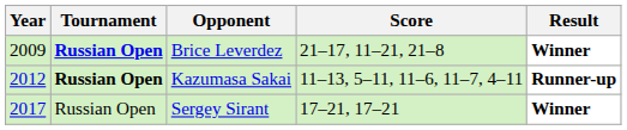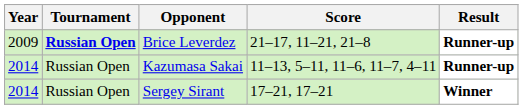 <table class="sortable wikitable" style="font-size: 90%;">
 <tr>
 <th>Year</th>
 <th>Tournament</th>
 <th>Opponent</th>
 <th>Score</th>
 <th>Result</th>
 </tr>
 <tr style="background:#D4F1C5">
 <td align="center">2009</td>
 <td align="left"><strong><a href='#'>Russian Open</a></strong></td>
 <td align="left"> <a href='#'>Brice Leverdez</a></td>
 <td align="left">21–17, 11–21, 21–8</td>
-<td style="text-align:left; background:white"> <strong>Winner</strong></td>
+<td style="text-align:left; background:white"> <strong>Runner-up</strong></td>
 </tr>
 <tr style="background:#D4F1C5">
-<td align="center"><a href='#'>2012</a></td>
-<td align="left"><strong>Russian Open</strong></td>
+<td align="center"><a href='#'>2014</a></td>
+<td align="left">Russian Open</td>
 <td align="left"> <a href='#'>Kazumasa Sakai</a></td>
 <td align="left">11–13, 5–11, 11–6, 11–7, 4–11</td>
 <td style="text-align:left; background:white"> <strong>Runner-up</strong></td>
 </tr>
 <tr style="background:#D4F1C5">
-<td align="center"><a href='#'>2017</a></td>
+<td align="center"><a href='#'>2014</a></td>
 <td align="left">Russian Open</td>
 <td align="left"> <a href='#'>Sergey Sirant</a></td>
 <td align="left">17–21, 17–21</td>
 <td style="text-align:left; background:white"> <strong>Winner</strong></td>
 </tr>
 </table>
